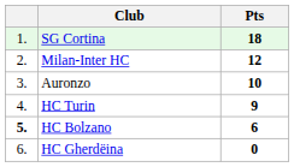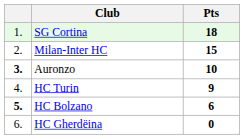 <table class="wikitable">
 <tr>
 <th width="30"></th>
 <th width="200">Club</th>
 <th width="70">Pts</th>
 </tr>
 <tr bgcolor="#e6fae6" align="center">
 <td>1.</td>
 <td align="left"><a href='#'>SG Cortina</a></td>
 <td><strong>18</strong></td>
 </tr>
 <tr bgcolor="#FFFFFF" align="center">
 <td>2.</td>
 <td align="left"><a href='#'>Milan-Inter HC</a></td>
-<td><strong>12</strong></td>
+<td><strong>15</strong></td>
 </tr>
 <tr bgcolor="#FFFFFF" align="center">
-<td>3.</td>
+<td><strong>3.</strong></td>
 <td align="left">Auronzo</td>
 <td><strong>10</strong></td>
 </tr>
 <tr bgcolor="#FFFFFF" align="center">
 <td>4.</td>
 <td align="left"><a href='#'>HC Turin</a></td>
 <td><strong>9</strong></td>
 </tr>
 <tr bgcolor="#FFFFFF" align="center">
 <td><strong>5.</strong></td>
 <td align="left"><a href='#'>HC Bolzano</a></td>
 <td><strong>6</strong></td>
 </tr>
 <tr bgcolor="#FFFFFF" align="center">
 <td>6.</td>
 <td align="left"><a href='#'>HC Gherdëina</a></td>
 <td><strong>0</strong></td>
 </tr>
 </table>
